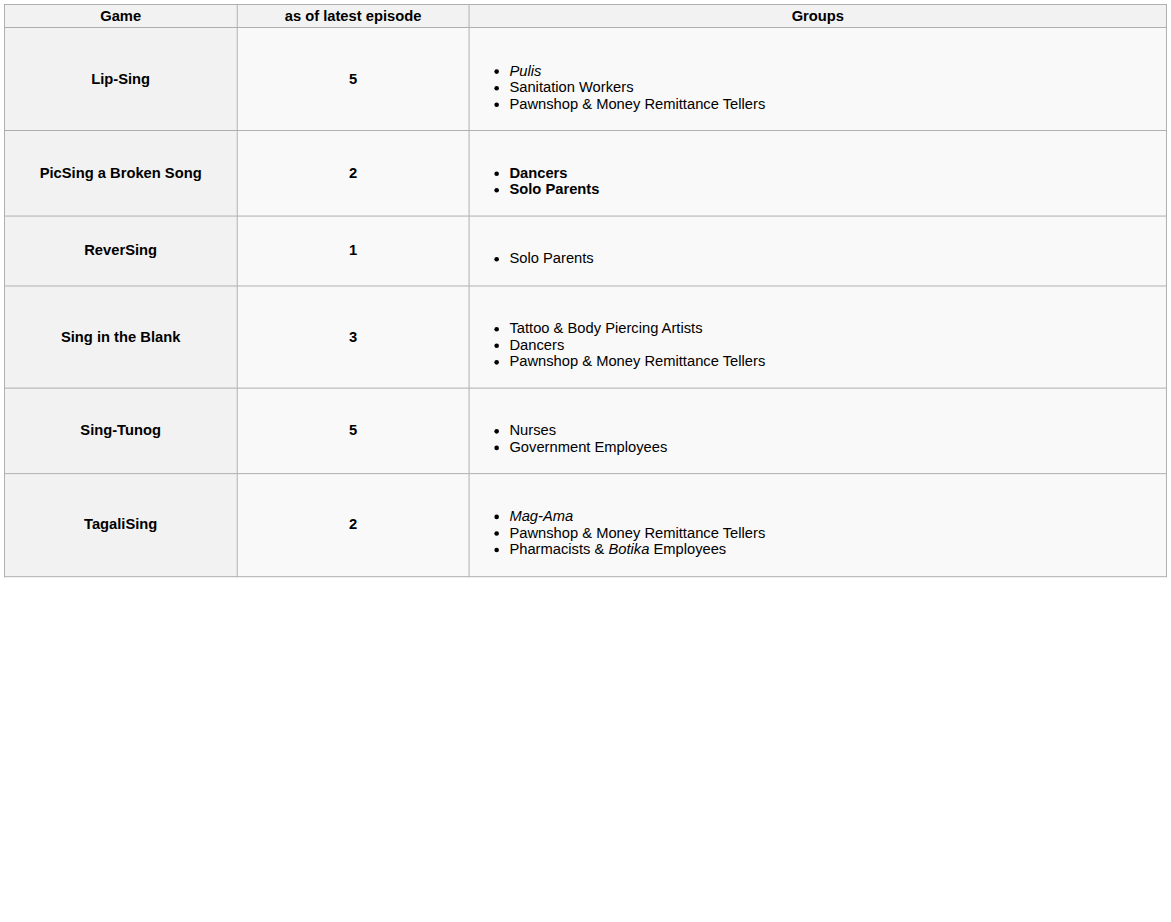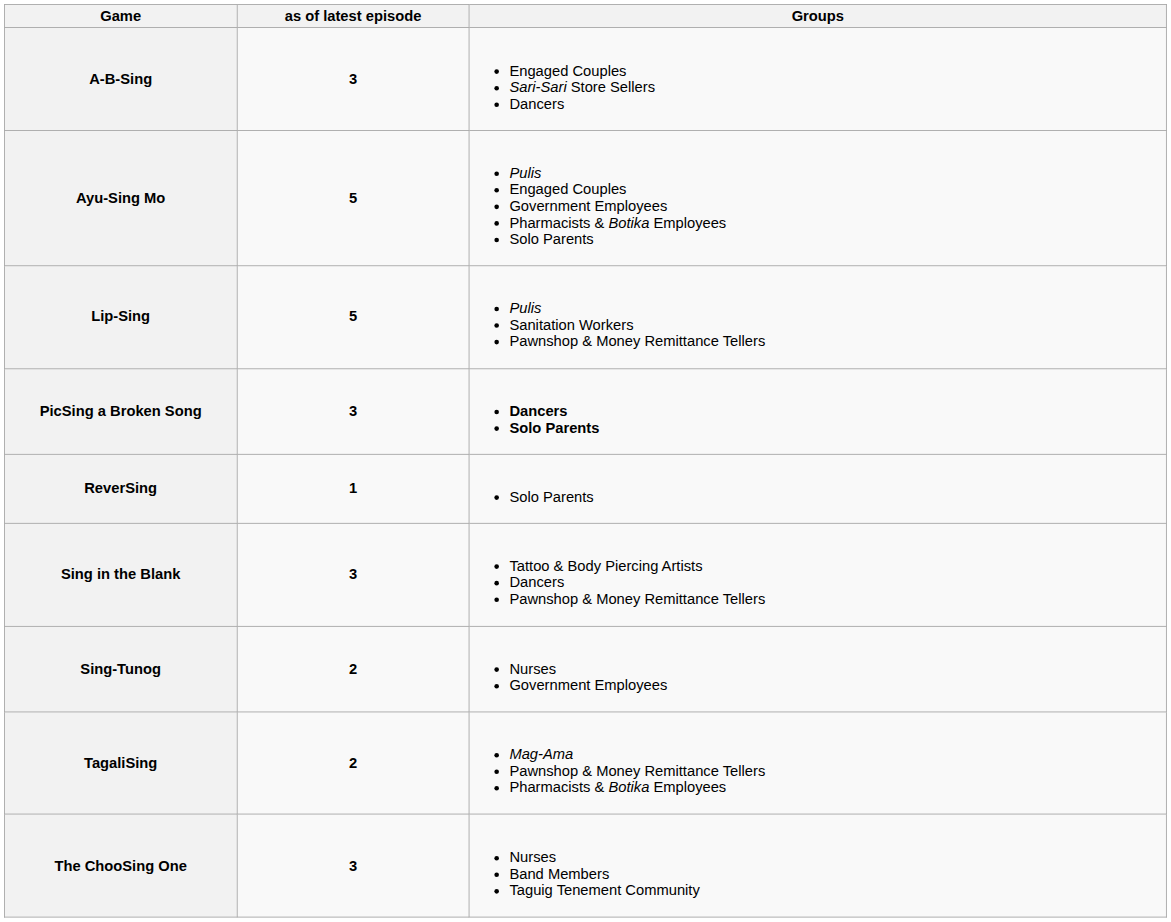 <table class="wikitable sortable" style="text-align:center; font-size:100%; line-height:18px;" width="100%">
 <tr>
 <th width="20%">Game</th>
 <th width="20%"> as of latest episode</th>
 <th width="60%">Groups</th>
+</tr>
+<tr>
+<th>A-B-Sing</th>
+<td><strong>3</strong></td>
+<td align="justify"><br><ul><li>Engaged Couples</li><li><em>Sari-Sari</em> Store Sellers</li><li>Dancers</li></ul></td>
+</tr>
+<tr>
+<th>Ayu-Sing Mo</th>
+<td><strong>5</strong></td>
+<td align="justify"><br><ul><li><em>Pulis</em></li><li>Engaged Couples</li><li>Government Employees</li><li>Pharmacists & <em>Botika</em> Employees</li><li>Solo Parents</li></ul></td>
 </tr>
 <tr>
 <th>Lip-Sing</th>
 <td><strong>5</strong></td>
 <td align="justify"><br><ul><li><em>Pulis</em></li><li>Sanitation Workers</li><li>Pawnshop & Money Remittance Tellers</li></ul></td>
 </tr>
 <tr>
 <th>PicSing a Broken Song</th>
-<td><strong>2</strong></td>
+<td><strong>3</strong></td>
 <td align="justify"><strong><br><ul><li>Dancers</li><li>Solo Parents</li></ul></strong></td>
 </tr>
 <tr>
 <th>ReverSing</th>
 <td><strong>1</strong></td>
 <td align="justify"><br><ul><li>Solo Parents</li></ul></td>
 </tr>
 <tr>
 <th>Sing in the Blank</th>
 <td><strong>3</strong></td>
 <td align="justify"><br><ul><li>Tattoo & Body Piercing Artists</li><li>Dancers</li><li>Pawnshop & Money Remittance Tellers</li></ul></td>
 </tr>
 <tr>
 <th>Sing-Tunog</th>
-<td><strong>5</strong></td>
+<td><strong>2</strong></td>
 <td align="justify"><br><ul><li>Nurses</li><li>Government Employees</li></ul></td>
 </tr>
 <tr>
 <th>TagaliSing</th>
 <td><strong>2</strong></td>
 <td align="justify"><br><ul><li><em>Mag-Ama</em></li><li>Pawnshop & Money Remittance Tellers</li><li>Pharmacists & <em>Botika</em> Employees</li></ul></td>
 </tr>
+<tr>
+<th>The ChooSing One</th>
+<td><strong>3</strong></td>
+<td align="justify"><br><ul><li>Nurses</li><li>Band Members</li><li>Taguig Tenement Community</li></ul></td>
+</tr>
 </table>
